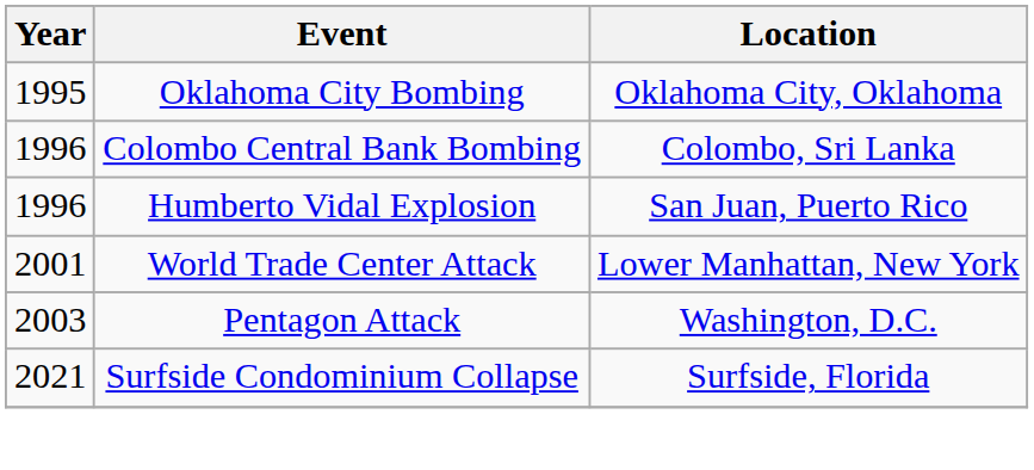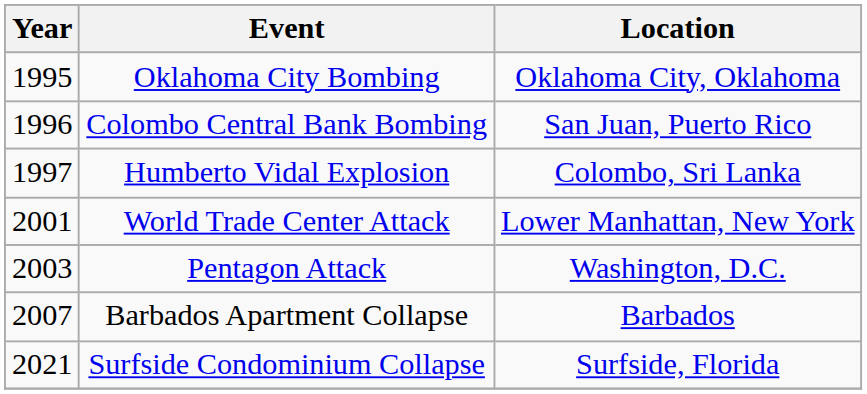 <table class=wikitable style="text-align:center;">
 <tr>
 <th>Year</th>
 <th>Event</th>
 <th>Location</th>
 </tr>
 <tr>
 <td>1995</td>
 <td><a href='#'>Oklahoma City Bombing</a></td>
 <td><a href='#'>Oklahoma City, Oklahoma</a></td>
 </tr>
 <tr>
 <td>1996</td>
 <td><a href='#'>Colombo Central Bank Bombing</a></td>
-<td><a href='#'>Colombo, Sri Lanka</a></td>
+<td><a href='#'>San Juan, Puerto Rico</a></td>
 </tr>
 <tr>
-<td>1996</td>
+<td>1997</td>
 <td><a href='#'>Humberto Vidal Explosion</a></td>
-<td><a href='#'>San Juan, Puerto Rico</a></td>
+<td><a href='#'>Colombo, Sri Lanka</a></td>
 </tr>
 <tr>
 <td>2001</td>
 <td><a href='#'>World Trade Center Attack</a></td>
 <td><a href='#'>Lower Manhattan, New York</a></td>
 </tr>
 <tr>
 <td>2003</td>
 <td><a href='#'>Pentagon Attack</a></td>
 <td><a href='#'>Washington, D.C.</a></td>
 </tr>
 <tr>
+<td>2007</td>
+<td>Barbados Apartment Collapse</td>
+<td><a href='#'>Barbados</a></td>
+</tr>
+<tr>
 <td>2021</td>
 <td><a href='#'>Surfside Condominium Collapse</a></td>
 <td><a href='#'>Surfside, Florida</a></td>
 </tr>
 <tr>
 </tr>
 </table>
